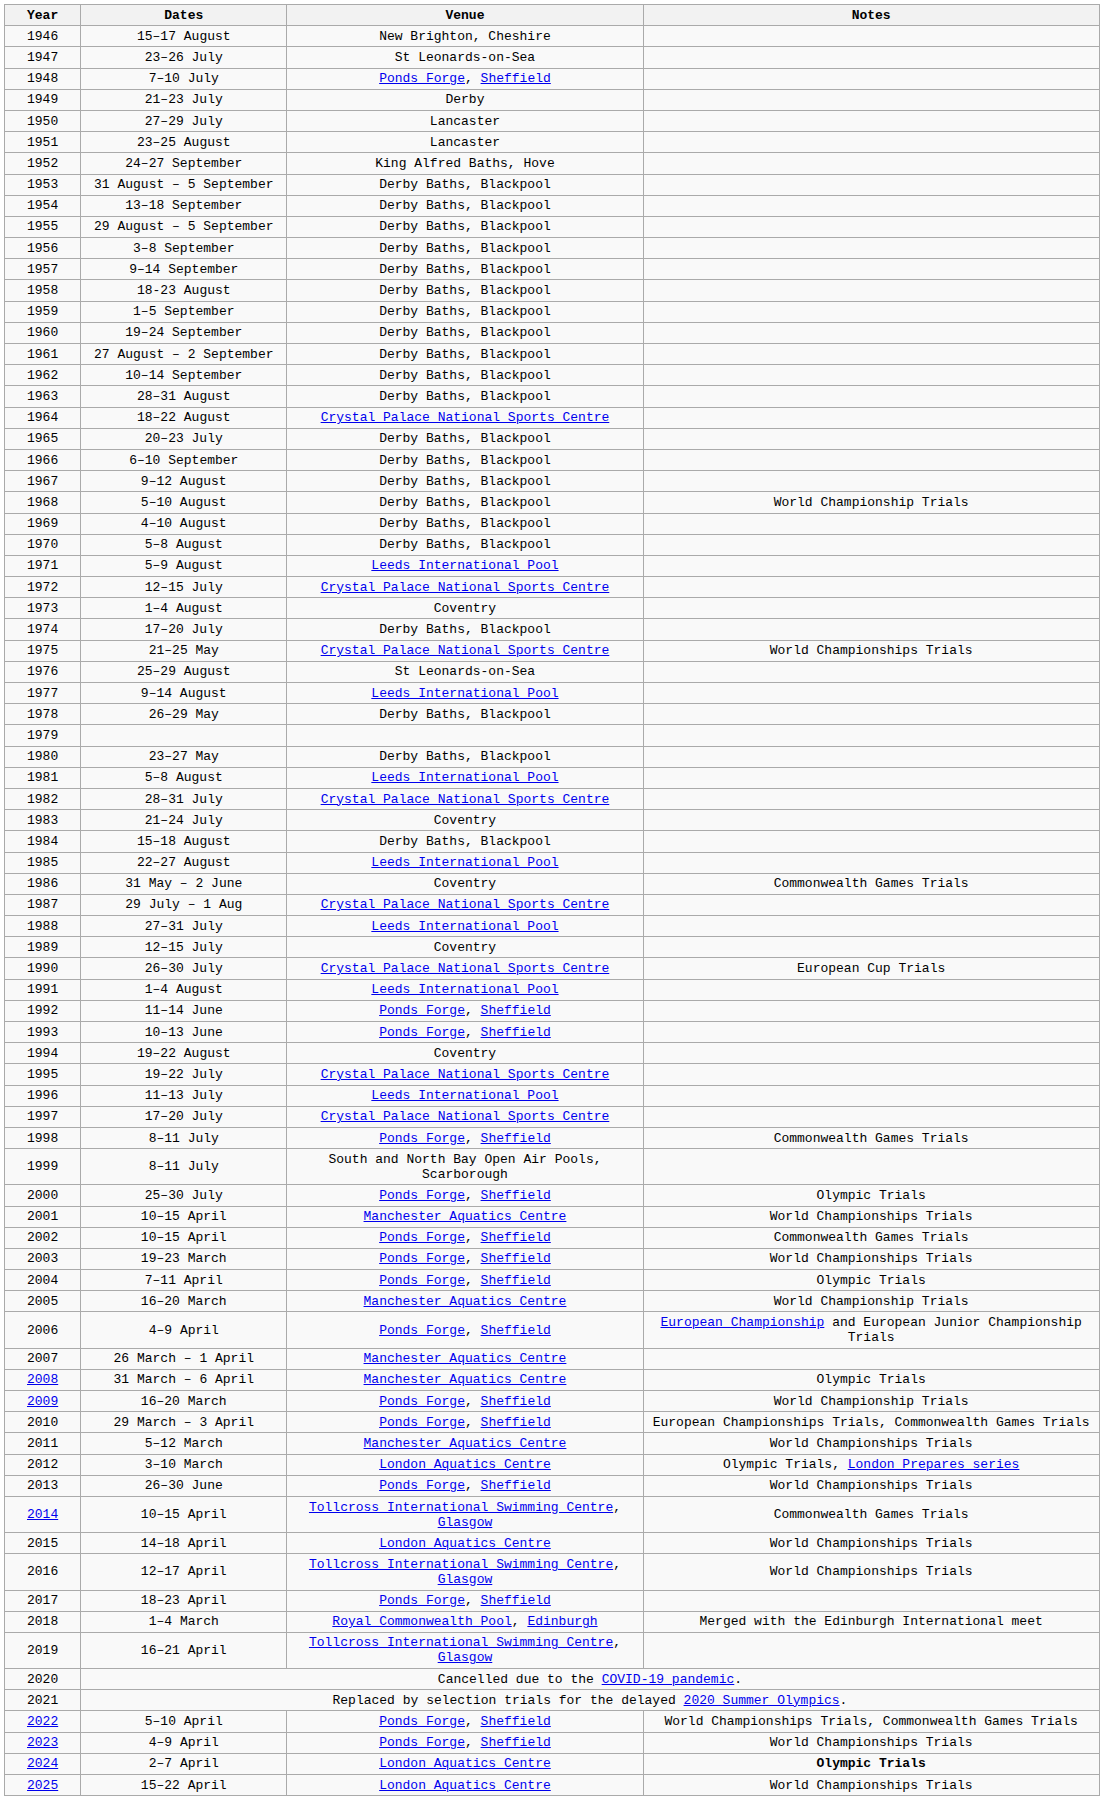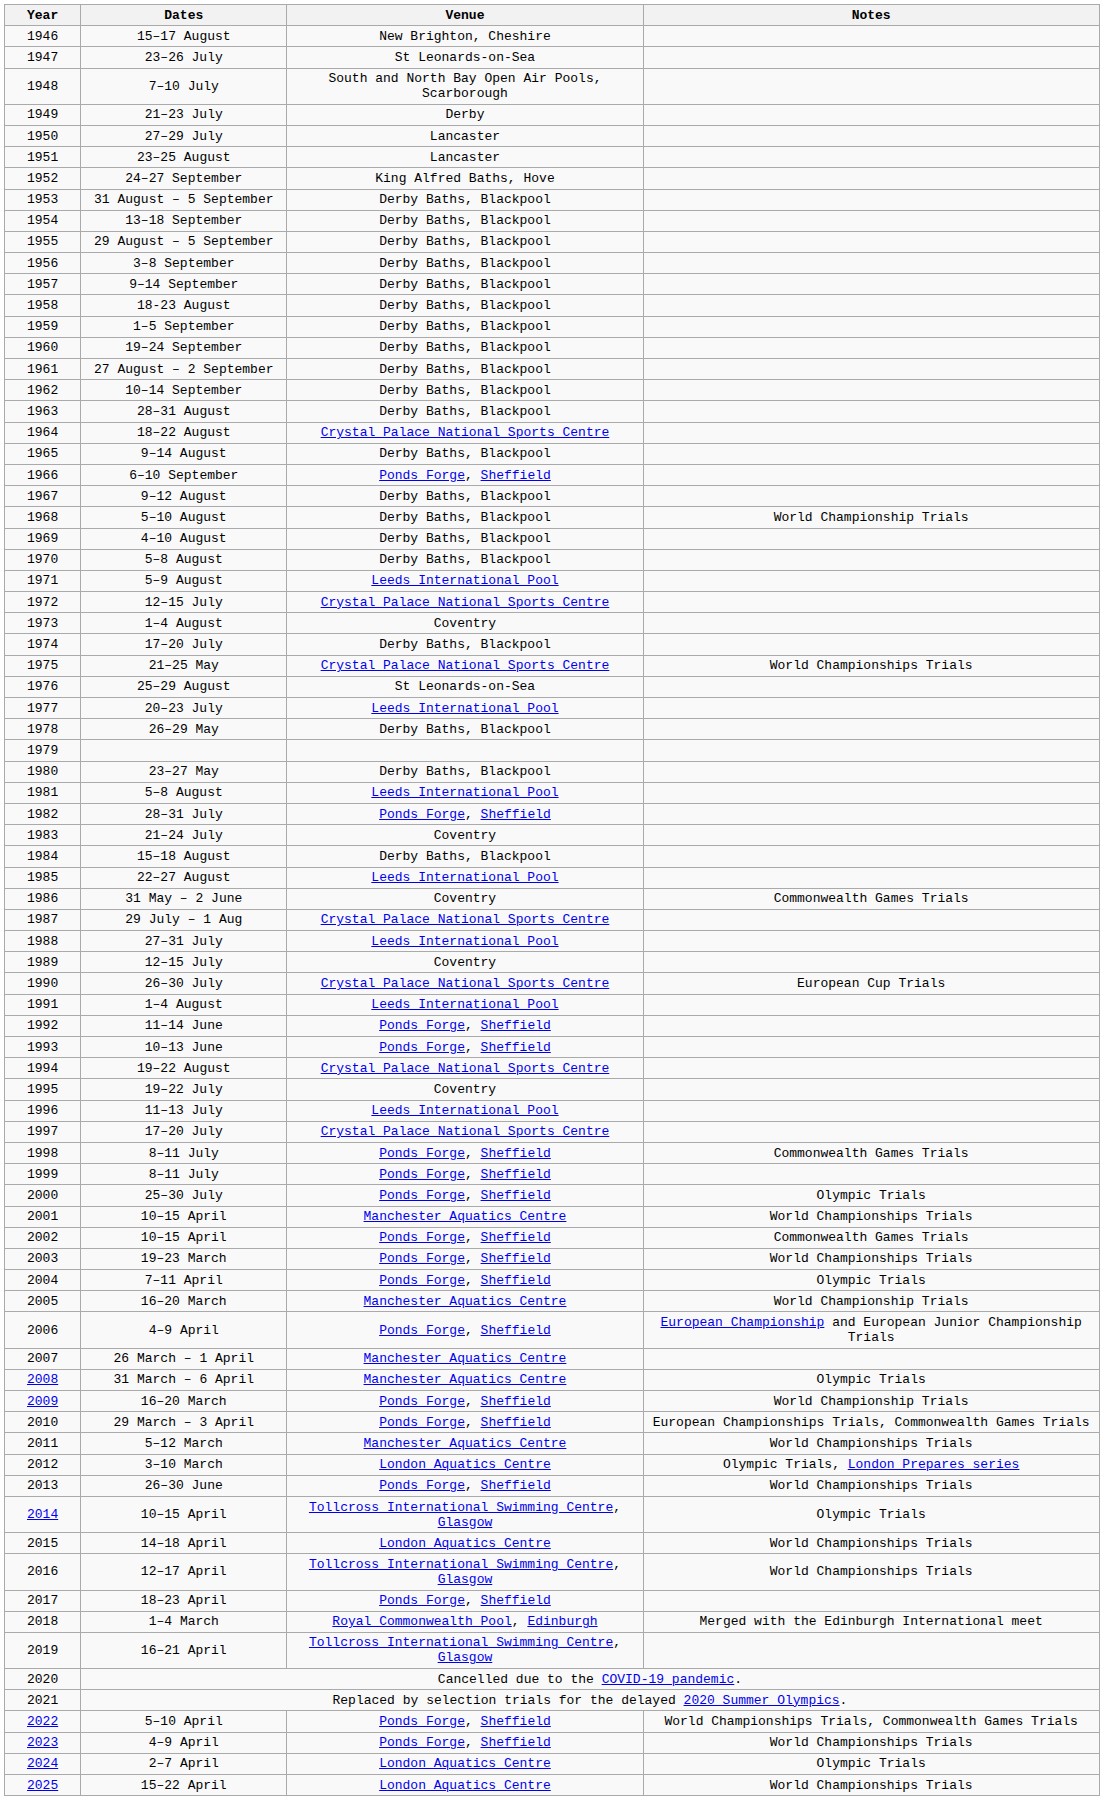 <table class="wikitable" style="text-align:center">
 <tr>
 <th width=70>Year</th>
 <th width=200>Dates</th>
 <th width=350>Venue</th>
 <th width=450>Notes</th>
 </tr>
 <tr>
 <td>1946</td>
 <td>15–17 August</td>
 <td>New Brighton, Cheshire</td>
 <td></td>
 </tr>
 <tr>
 <td>1947</td>
 <td>23–26 July</td>
 <td>St Leonards-on-Sea</td>
 <td></td>
 </tr>
 <tr>
 <td>1948</td>
 <td>7–10 July</td>
-<td><a href='#'>Ponds Forge</a>, <a href='#'>Sheffield</a></td>
+<td>South and North Bay Open Air Pools, Scarborough</td>
 <td></td>
 </tr>
 <tr>
 <td>1949</td>
 <td>21–23 July</td>
 <td>Derby</td>
 <td></td>
 </tr>
 <tr>
 <td>1950</td>
 <td>27–29 July</td>
 <td>Lancaster</td>
 <td></td>
 </tr>
 <tr>
 <td>1951</td>
 <td>23–25 August</td>
 <td>Lancaster</td>
 <td></td>
 </tr>
 <tr>
 <td>1952</td>
 <td>24–27 September</td>
 <td>King Alfred Baths, Hove</td>
 <td></td>
 </tr>
 <tr>
 <td>1953</td>
 <td>31 August – 5 September</td>
 <td>Derby Baths, Blackpool</td>
 <td></td>
 </tr>
 <tr>
 <td>1954</td>
 <td>13–18 September</td>
 <td>Derby Baths, Blackpool</td>
 <td></td>
 </tr>
 <tr>
 <td>1955</td>
 <td>29 August – 5 September</td>
 <td>Derby Baths, Blackpool</td>
 <td></td>
 </tr>
 <tr>
 <td>1956</td>
 <td>3–8 September</td>
 <td>Derby Baths, Blackpool</td>
 <td></td>
 </tr>
 <tr>
 <td>1957</td>
 <td>9–14 September</td>
 <td>Derby Baths, Blackpool</td>
 <td></td>
 </tr>
 <tr>
 <td>1958</td>
 <td>18-23 August</td>
 <td>Derby Baths, Blackpool</td>
 <td></td>
 </tr>
 <tr>
 <td>1959</td>
 <td>1–5 September</td>
 <td>Derby Baths, Blackpool</td>
 <td></td>
 </tr>
 <tr>
 <td>1960</td>
 <td>19–24 September</td>
 <td>Derby Baths, Blackpool</td>
 <td></td>
 </tr>
 <tr>
 <td>1961</td>
 <td>27 August – 2 September</td>
 <td>Derby Baths, Blackpool</td>
 <td></td>
 </tr>
 <tr>
 <td>1962</td>
 <td>10–14 September</td>
 <td>Derby Baths, Blackpool</td>
 <td></td>
 </tr>
 <tr>
 <td>1963</td>
 <td>28–31 August</td>
 <td>Derby Baths, Blackpool</td>
 <td></td>
 </tr>
 <tr>
 <td>1964</td>
 <td>18–22 August</td>
 <td><a href='#'>Crystal Palace National Sports Centre</a></td>
 <td></td>
 </tr>
 <tr>
 <td>1965</td>
-<td>20–23 July</td>
+<td>9–14 August</td>
 <td>Derby Baths, Blackpool</td>
 <td></td>
 </tr>
 <tr>
 <td>1966</td>
 <td>6–10 September</td>
-<td>Derby Baths, Blackpool</td>
+<td><a href='#'>Ponds Forge</a>, <a href='#'>Sheffield</a></td>
 <td></td>
 </tr>
 <tr>
 <td>1967</td>
 <td>9–12 August</td>
 <td>Derby Baths, Blackpool</td>
 <td></td>
 </tr>
 <tr>
 <td>1968</td>
 <td>5–10 August</td>
 <td>Derby Baths, Blackpool</td>
 <td>World Championship Trials</td>
 </tr>
 <tr>
 <td>1969</td>
 <td>4–10 August</td>
 <td>Derby Baths, Blackpool</td>
 <td></td>
 </tr>
 <tr>
 <td>1970</td>
 <td>5–8 August</td>
 <td>Derby Baths, Blackpool</td>
 <td></td>
 </tr>
 <tr>
 <td>1971</td>
 <td>5–9 August</td>
 <td><a href='#'>Leeds International Pool</a></td>
 <td></td>
 </tr>
 <tr>
 <td>1972</td>
 <td>12–15 July</td>
 <td><a href='#'>Crystal Palace National Sports Centre</a></td>
 <td></td>
 </tr>
 <tr>
 <td>1973</td>
 <td>1–4 August</td>
 <td>Coventry</td>
 <td></td>
 </tr>
 <tr>
 <td>1974</td>
 <td>17–20 July</td>
 <td>Derby Baths, Blackpool</td>
 <td></td>
 </tr>
 <tr>
 <td>1975</td>
 <td>21–25 May</td>
 <td><a href='#'>Crystal Palace National Sports Centre</a></td>
 <td>World Championships Trials</td>
 </tr>
 <tr>
 <td>1976</td>
 <td>25–29 August</td>
 <td>St Leonards-on-Sea</td>
 <td></td>
 </tr>
 <tr>
 <td>1977</td>
-<td>9–14 August</td>
+<td>20–23 July</td>
 <td><a href='#'>Leeds International Pool</a></td>
 <td></td>
 </tr>
 <tr>
 <td>1978</td>
 <td>26–29 May</td>
 <td>Derby Baths, Blackpool</td>
 <td></td>
 </tr>
 <tr>
 <td>1979</td>
 <td></td>
 <td></td>
 <td></td>
 </tr>
 <tr>
 <td>1980</td>
 <td>23–27 May</td>
 <td>Derby Baths, Blackpool</td>
 <td></td>
 </tr>
 <tr>
 <td>1981</td>
 <td>5–8 August</td>
 <td><a href='#'>Leeds International Pool</a></td>
 <td></td>
 </tr>
 <tr>
 <td>1982</td>
 <td>28–31 July</td>
-<td><a href='#'>Crystal Palace National Sports Centre</a></td>
+<td><a href='#'>Ponds Forge</a>, <a href='#'>Sheffield</a></td>
 <td></td>
 </tr>
 <tr>
 <td>1983</td>
 <td>21–24 July</td>
 <td>Coventry</td>
 <td></td>
 </tr>
 <tr>
 <td>1984</td>
 <td>15–18 August</td>
 <td>Derby Baths, Blackpool</td>
 <td></td>
 </tr>
 <tr>
 <td>1985</td>
 <td>22–27 August</td>
 <td><a href='#'>Leeds International Pool</a></td>
 <td></td>
 </tr>
 <tr>
 <td>1986</td>
 <td>31 May – 2 June</td>
 <td>Coventry</td>
 <td>Commonwealth Games Trials</td>
 </tr>
 <tr>
 <td>1987</td>
 <td>29 July – 1 Aug</td>
 <td><a href='#'>Crystal Palace National Sports Centre</a></td>
 <td></td>
 </tr>
 <tr>
 <td>1988</td>
 <td>27–31 July</td>
 <td><a href='#'>Leeds International Pool</a></td>
 <td></td>
 </tr>
 <tr>
 <td>1989</td>
 <td>12–15 July</td>
 <td>Coventry</td>
 <td></td>
 </tr>
 <tr>
 <td>1990</td>
 <td>26–30 July</td>
 <td><a href='#'>Crystal Palace National Sports Centre</a></td>
 <td>European Cup Trials</td>
 </tr>
 <tr>
 <td>1991</td>
 <td>1–4 August</td>
 <td><a href='#'>Leeds International Pool</a></td>
 <td></td>
 </tr>
 <tr>
 <td>1992</td>
 <td>11–14 June</td>
 <td><a href='#'>Ponds Forge</a>, <a href='#'>Sheffield</a></td>
 <td></td>
 </tr>
 <tr>
 <td>1993</td>
 <td>10–13 June</td>
 <td><a href='#'>Ponds Forge</a>, <a href='#'>Sheffield</a></td>
 <td></td>
 </tr>
 <tr>
 <td>1994</td>
 <td>19–22 August</td>
-<td>Coventry</td>
+<td><a href='#'>Crystal Palace National Sports Centre</a></td>
 <td></td>
 </tr>
 <tr>
 <td>1995</td>
 <td>19–22 July</td>
-<td><a href='#'>Crystal Palace National Sports Centre</a></td>
+<td>Coventry</td>
 <td></td>
 </tr>
 <tr>
 <td>1996</td>
 <td>11–13 July</td>
 <td><a href='#'>Leeds International Pool</a></td>
 <td></td>
 </tr>
 <tr>
 <td>1997</td>
 <td>17–20 July</td>
 <td><a href='#'>Crystal Palace National Sports Centre</a></td>
 <td></td>
 </tr>
 <tr>
 <td>1998</td>
 <td>8–11 July</td>
 <td><a href='#'>Ponds Forge</a>, <a href='#'>Sheffield</a></td>
 <td>Commonwealth Games Trials</td>
 </tr>
 <tr>
 <td>1999</td>
 <td>8–11 July</td>
-<td>South and North Bay Open Air Pools, Scarborough</td>
+<td><a href='#'>Ponds Forge</a>, <a href='#'>Sheffield</a></td>
 <td></td>
 </tr>
 <tr>
 <td>2000</td>
 <td>25–30 July</td>
 <td><a href='#'>Ponds Forge</a>, <a href='#'>Sheffield</a></td>
 <td>Olympic Trials</td>
 </tr>
 <tr>
 <td>2001</td>
 <td>10–15 April</td>
 <td><a href='#'>Manchester Aquatics Centre</a></td>
 <td>World Championships Trials</td>
 </tr>
 <tr>
 <td>2002</td>
 <td>10–15 April</td>
 <td><a href='#'>Ponds Forge</a>, <a href='#'>Sheffield</a></td>
 <td>Commonwealth Games Trials</td>
 </tr>
 <tr>
 <td>2003</td>
 <td>19–23 March</td>
 <td><a href='#'>Ponds Forge</a>, <a href='#'>Sheffield</a></td>
 <td>World Championships Trials</td>
 </tr>
 <tr>
 <td>2004</td>
 <td>7–11 April</td>
 <td><a href='#'>Ponds Forge</a>, <a href='#'>Sheffield</a></td>
 <td>Olympic Trials</td>
 </tr>
 <tr>
 <td>2005</td>
 <td>16–20 March</td>
 <td><a href='#'>Manchester Aquatics Centre</a></td>
 <td>World Championship Trials</td>
 </tr>
 <tr>
 <td>2006</td>
 <td>4–9 April</td>
 <td><a href='#'>Ponds Forge</a>, <a href='#'>Sheffield</a></td>
 <td><a href='#'>European Championship</a> and European Junior Championship Trials</td>
 </tr>
 <tr>
 <td>2007</td>
 <td>26 March – 1 April</td>
 <td><a href='#'>Manchester Aquatics Centre</a></td>
 <td></td>
 </tr>
 <tr>
 <td><a href='#'>2008</a></td>
 <td>31 March – 6 April</td>
 <td><a href='#'>Manchester Aquatics Centre</a></td>
 <td>Olympic Trials</td>
 </tr>
 <tr>
 <td><a href='#'>2009</a></td>
 <td>16–20 March</td>
 <td><a href='#'>Ponds Forge</a>, <a href='#'>Sheffield</a></td>
 <td>World Championship Trials</td>
 </tr>
 <tr>
 <td>2010</td>
 <td>29 March – 3 April</td>
 <td><a href='#'>Ponds Forge</a>, <a href='#'>Sheffield</a></td>
 <td>European Championships Trials, Commonwealth Games Trials</td>
 </tr>
 <tr>
 <td>2011</td>
 <td>5–12 March</td>
 <td><a href='#'>Manchester Aquatics Centre</a></td>
 <td>World Championships Trials</td>
 </tr>
 <tr>
 <td>2012</td>
 <td>3–10 March</td>
 <td><a href='#'>London Aquatics Centre</a></td>
 <td>Olympic Trials, <a href='#'>London Prepares series</a></td>
 </tr>
 <tr>
 <td>2013</td>
 <td>26–30 June</td>
 <td><a href='#'>Ponds Forge</a>, <a href='#'>Sheffield</a></td>
 <td>World Championships Trials</td>
 </tr>
 <tr>
 <td><a href='#'>2014</a></td>
 <td>10–15 April</td>
 <td><a href='#'>Tollcross International Swimming Centre</a>, <a href='#'>Glasgow</a></td>
-<td>Commonwealth Games Trials</td>
+<td>Olympic Trials</td>
 </tr>
 <tr>
 <td>2015</td>
 <td>14–18 April</td>
 <td><a href='#'>London Aquatics Centre</a></td>
 <td>World Championships Trials</td>
 </tr>
 <tr>
 <td>2016</td>
 <td>12–17 April</td>
 <td><a href='#'>Tollcross International Swimming Centre</a>, <a href='#'>Glasgow</a></td>
 <td>World Championships Trials</td>
 </tr>
 <tr>
 <td>2017</td>
 <td>18–23 April</td>
 <td><a href='#'>Ponds Forge</a>, <a href='#'>Sheffield</a></td>
 <td></td>
 </tr>
 <tr>
 <td>2018</td>
 <td>1–4 March</td>
 <td><a href='#'>Royal Commonwealth Pool</a>, <a href='#'>Edinburgh</a></td>
 <td>Merged with the Edinburgh International meet</td>
 </tr>
 <tr>
 <td>2019</td>
 <td>16–21 April</td>
 <td><a href='#'>Tollcross International Swimming Centre</a>, <a href='#'>Glasgow</a></td>
 <td></td>
 </tr>
 <tr>
 <td>2020</td>
 <td colspan="3">Cancelled due to the <a href='#'>COVID-19 pandemic</a>.</td>
 </tr>
 <tr>
 <td>2021</td>
 <td colspan="3">Replaced by selection trials for the delayed <a href='#'>2020 Summer Olympics</a>.</td>
 </tr>
 <tr>
 <td><a href='#'>2022</a></td>
 <td>5–10 April</td>
 <td><a href='#'>Ponds Forge</a>, <a href='#'>Sheffield</a></td>
 <td>World Championships Trials, Commonwealth Games Trials</td>
 </tr>
 <tr>
 <td><a href='#'>2023</a></td>
 <td>4–9 April</td>
 <td><a href='#'>Ponds Forge</a>, <a href='#'>Sheffield</a></td>
 <td>World Championships Trials</td>
 </tr>
 <tr>
 <td><a href='#'>2024</a></td>
 <td>2–7 April</td>
 <td><a href='#'>London Aquatics Centre</a></td>
-<td><strong>Olympic Trials</strong></td>
+<td>Olympic Trials</td>
 </tr>
 <tr>
 <td><a href='#'>2025</a></td>
 <td>15–22 April</td>
 <td><a href='#'>London Aquatics Centre</a></td>
 <td>World Championships Trials</td>
 </tr>
 </table>
